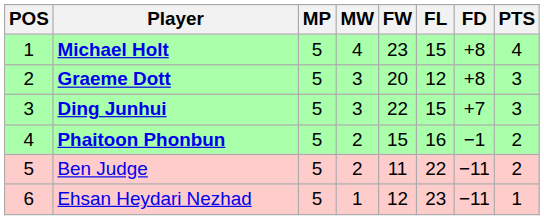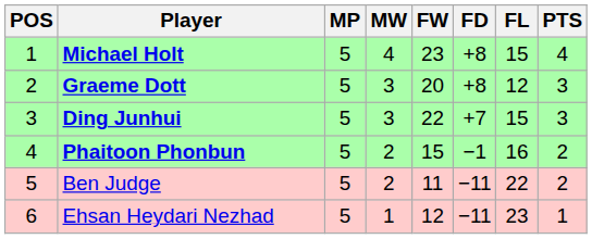 <table class="wikitable" style="text-align: center;">
 <tr>
 <th width=25>POS</th>
 <th width=200>Player</th>
 <th width=25>MP</th>
 <th width=25>MW</th>
 <th width=25>FW</th>
+<th width=25>FD</th>
 <th width=25>FL</th>
-<th width=25>FD</th>
 <th width=25>PTS</th>
 </tr>
 <tr style="background:#aaffaa;">
 <td>1</td>
 <td style="text-align:left;"> <strong><a href='#'>Michael Holt</a></strong></td>
 <td>5</td>
 <td>4</td>
 <td>23</td>
+<td>+8</td>
 <td>15</td>
-<td>+8</td>
 <td>4</td>
 </tr>
 <tr style="background:#aaffaa;">
 <td>2</td>
 <td style="text-align:left;"> <strong><a href='#'>Graeme Dott</a></strong></td>
 <td>5</td>
 <td>3</td>
 <td>20</td>
+<td>+8</td>
 <td>12</td>
-<td>+8</td>
 <td>3</td>
 </tr>
 <tr style="background:#aaffaa;">
 <td>3</td>
 <td style="text-align:left;"> <strong><a href='#'>Ding Junhui</a></strong></td>
 <td>5</td>
 <td>3</td>
 <td>22</td>
+<td>+7</td>
 <td>15</td>
-<td>+7</td>
 <td>3</td>
 </tr>
 <tr style="background:#aaffaa;">
 <td>4</td>
 <td style="text-align:left;"> <strong><a href='#'>Phaitoon Phonbun</a></strong></td>
 <td>5</td>
 <td>2</td>
 <td>15</td>
+<td>−1</td>
 <td>16</td>
-<td>−1</td>
 <td>2</td>
 </tr>
 <tr style="background:#fcc;">
 <td>5</td>
 <td style="text-align:left;"> <a href='#'>Ben Judge</a></td>
 <td>5</td>
 <td>2</td>
 <td>11</td>
+<td>−11</td>
 <td>22</td>
-<td>−11</td>
 <td>2</td>
 </tr>
 <tr style="background:#fcc;">
 <td>6</td>
 <td style="text-align:left;"> <a href='#'>Ehsan Heydari Nezhad</a></td>
 <td>5</td>
 <td>1</td>
 <td>12</td>
+<td>−11</td>
 <td>23</td>
-<td>−11</td>
 <td>1</td>
 </tr>
 </table>
